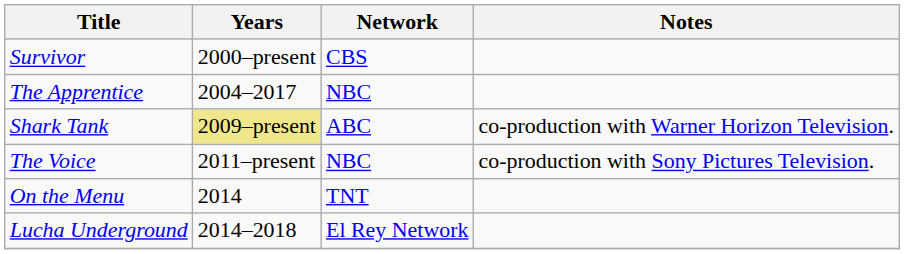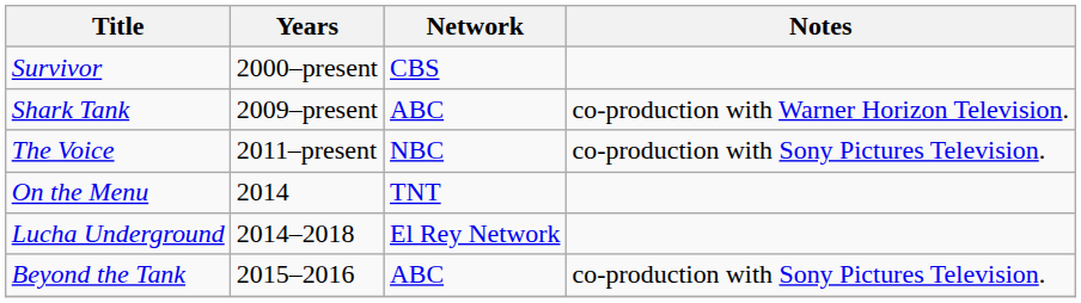 <table class="wikitable sortable">
 <tr>
 <th>Title</th>
 <th>Years</th>
 <th>Network</th>
 <th>Notes</th>
 </tr>
 <tr>
 <td><em><a href='#'>Survivor</a></em></td>
 <td>2000–present</td>
 <td><a href='#'>CBS</a></td>
 <td></td>
 </tr>
 <tr>
-<td><em><a href='#'>The Apprentice</a></em></td>
-<td>2004–2017</td>
-<td><a href='#'>NBC</a></td>
-<td></td>
-</tr>
-<tr>
 <td><em><a href='#'>Shark Tank</a></em></td>
-<td style="background: khaki;">2009–present</td>
+<td>2009–present</td>
 <td><a href='#'>ABC</a></td>
 <td>co-production with <a href='#'>Warner Horizon Television</a>.</td>
 </tr>
 <tr>
 <td><em><a href='#'>The Voice</a></em></td>
 <td>2011–present</td>
 <td><a href='#'>NBC</a></td>
 <td>co-production with <a href='#'>Sony Pictures Television</a>.</td>
 </tr>
 <tr>
 <td><em><a href='#'>On the Menu</a></em></td>
 <td>2014</td>
 <td><a href='#'>TNT</a></td>
 <td></td>
 </tr>
 <tr>
 <td><em><a href='#'>Lucha Underground</a></em></td>
 <td>2014–2018</td>
 <td><a href='#'>El Rey Network</a></td>
 <td></td>
 </tr>
 <tr>
+<td><em><a href='#'>Beyond the Tank</a></em></td>
+<td>2015–2016</td>
+<td><a href='#'>ABC</a></td>
+<td>co-production with <a href='#'>Sony Pictures Television</a>.</td>
+</tr>
+<tr>
 </tr>
 </table>
